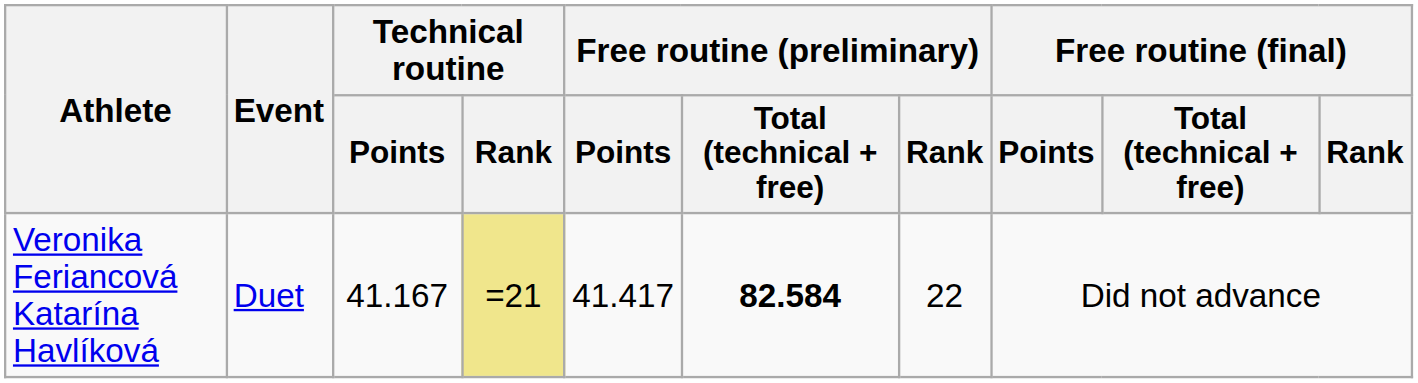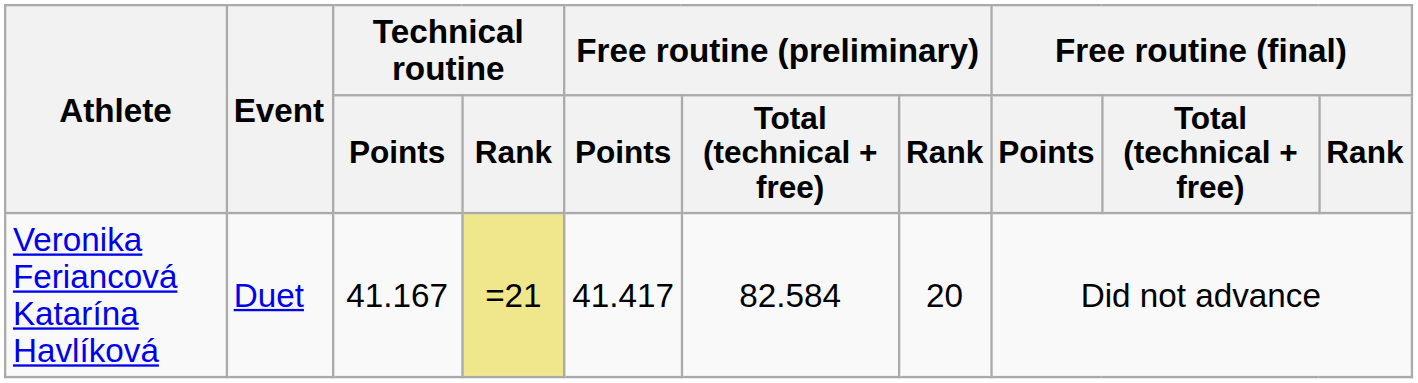 <table class="wikitable" style="font-size:90%">
 <tr>
 <th rowspan="2">Athlete</th>
 <th rowspan="2">Event</th>
 <th colspan=2>Technical routine</th>
 <th colspan=3>Free routine (preliminary)</th>
 <th colspan=3>Free routine (final)</th>
 </tr>
 <tr style="font-size:95%">
 <th>Points</th>
 <th>Rank</th>
 <th>Points</th>
 <th>Total (technical + free)</th>
 <th>Rank</th>
 <th>Points</th>
 <th>Total (technical + free)</th>
 <th>Rank</th>
 </tr>
 <tr align=center>
 <td align=left><a href='#'>Veronika Feriancová</a><br><a href='#'>Katarína Havlíková</a></td>
 <td align=left><a href='#'>Duet</a></td>
 <td>41.167</td>
 <td style="background: khaki;">=21</td>
 <td>41.417</td>
-<td><strong>82.584</strong></td>
-<td>22</td>
+<td>82.584</td>
+<td>20</td>
 <td colspan=3>Did not advance</td>
 </tr>
 </table>
